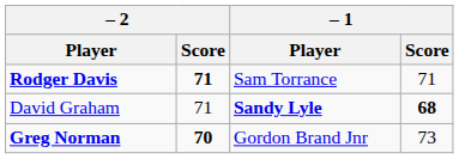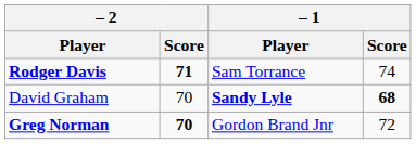 <table class=wikitable>
 <tr>
 <th colspan=2> – 2</th>
 <th colspan=2> – 1</th>
 </tr>
 <tr>
 <th width=140>Player</th>
 <th>Score</th>
 <th width=140>Player</th>
 <th>Score</th>
 </tr>
 <tr>
 <td><strong><a href='#'>Rodger Davis</a></strong></td>
 <td align=center><strong>71</strong></td>
 <td><a href='#'>Sam Torrance</a></td>
-<td align=center>71</td>
+<td align=center>74</td>
 </tr>
 <tr>
 <td><a href='#'>David Graham</a></td>
-<td align=center>71</td>
+<td align=center>70</td>
 <td><strong><a href='#'>Sandy Lyle</a></strong></td>
 <td align=center><strong>68</strong></td>
 </tr>
 <tr>
 <td><strong><a href='#'>Greg Norman</a></strong></td>
 <td align=center><strong>70</strong></td>
 <td><a href='#'>Gordon Brand Jnr</a></td>
-<td align=center>73</td>
+<td align=center>72</td>
 </tr>
 </table>
